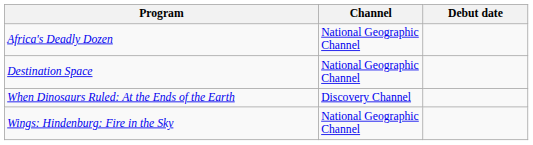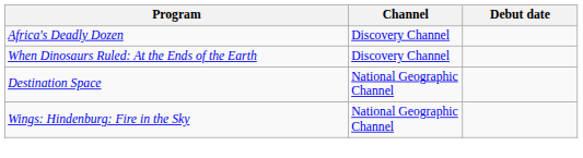 <table class="wikitable sortable" width="100%" style="font-size:87%;">
 <tr bgcolor="#efefef">
 <th width=60%>Program</th>
 <th width=20%>Channel</th>
 <th width=20%>Debut date</th>
 </tr>
 <tr>
 <td><em><a href='#'>Africa's Deadly Dozen</a></em></td>
-<td><a href='#'>National Geographic Channel</a></td>
+<td><a href='#'>Discovery Channel</a></td>
+<td></td>
+</tr>
+<tr>
+<td><em><a href='#'>When Dinosaurs Ruled: At the Ends of the Earth</a></em></td>
+<td><a href='#'>Discovery Channel</a></td>
 <td></td>
 </tr>
 <tr>
 <td><em><a href='#'>Destination Space</a></em></td>
 <td><a href='#'>National Geographic Channel</a></td>
 <td></td>
 </tr>
 <tr>
-<td><em><a href='#'>When Dinosaurs Ruled: At the Ends of the Earth</a></em></td>
-<td><a href='#'>Discovery Channel</a></td>
-<td></td>
-</tr>
-<tr>
 <td><em><a href='#'>Wings: Hindenburg: Fire in the Sky</a></em></td>
 <td><a href='#'>National Geographic Channel</a></td>
 <td></td>
 </tr>
 </table>
